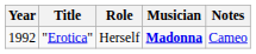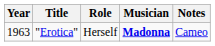 <table class="wikitable unsortable">
 <tr>
 <th>Year</th>
 <th>Title</th>
 <th>Role</th>
 <th>Musician</th>
 <th>Notes</th>
 </tr>
 <tr>
-<td>1992</td>
+<td>1963</td>
 <td>"<a href='#'>Erotica</a>"</td>
 <td>Herself</td>
 <td><strong><a href='#'>Madonna</a></strong></td>
 <td><a href='#'>Cameo</a></td>
 </tr>
 </table>
